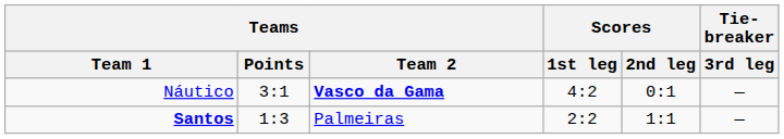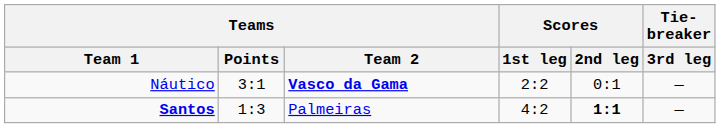 <table class="wikitable" style="text-align:center;">
 <tr>
 <th colspan=3>Teams</th>
 <th colspan=2>Scores</th>
 <th colspan=1>Tie-breaker</th>
 </tr>
 <tr>
 <th width="175">Team 1</th>
 <th width="50">Points</th>
 <th width="175">Team 2</th>
 <th width="55">1st leg</th>
 <th width="55">2nd leg</th>
 <th width="55">3rd leg</th>
 </tr>
 <tr>
 <td align=right><a href='#'>Náutico</a>  </td>
 <td>3:1</td>
 <td align=left>  <strong><a href='#'>Vasco da Gama</a></strong></td>
-<td>4:2</td>
+<td>2:2</td>
 <td>0:1</td>
 <td>—</td>
 </tr>
 <tr>
 <td align=right><strong><a href='#'>Santos</a></strong> </td>
 <td>1:3</td>
 <td align=left> <a href='#'>Palmeiras</a></td>
-<td>2:2</td>
-<td>1:1</td>
+<td>4:2</td>
+<td><strong>1:1</strong></td>
 <td>—</td>
 </tr>
 </table>
